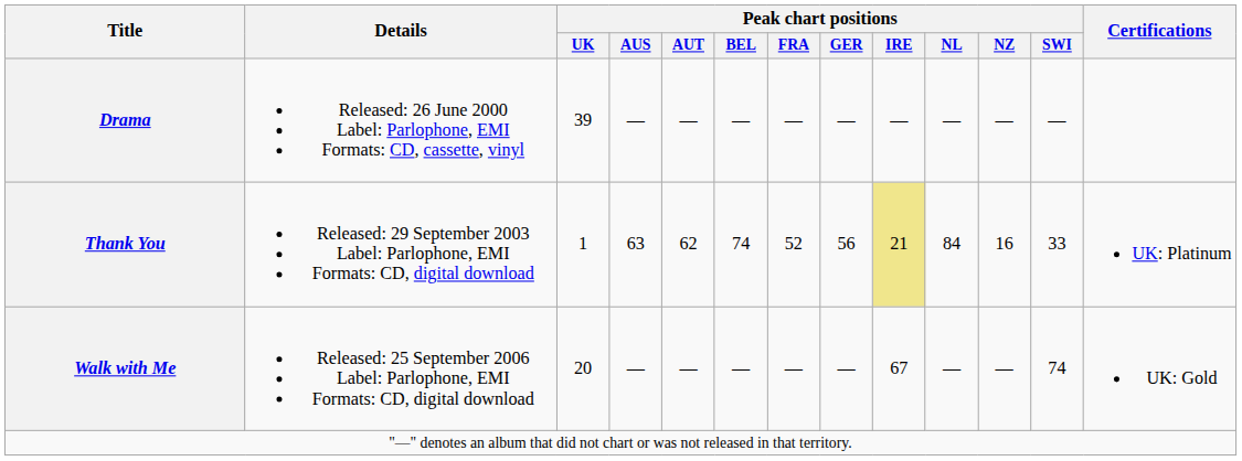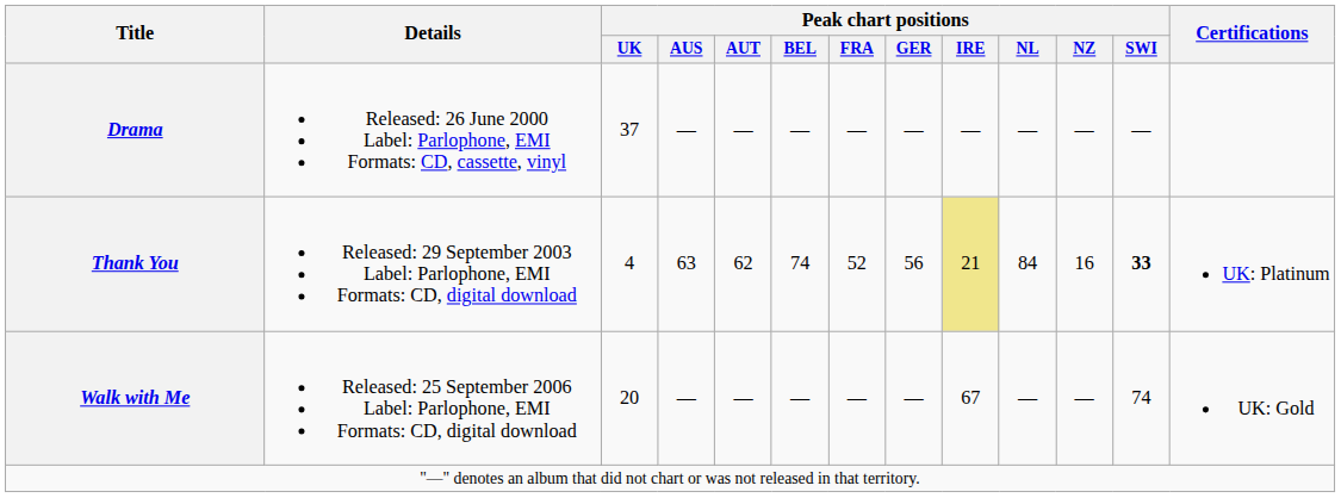 <table class="wikitable plainrowheaders" style="text-align:center;" border="1">
 <tr>
 <th scope="col" rowspan="2" style="width:13em;">Title</th>
 <th scope="col" rowspan="2" style="width:17em;">Details</th>
 <th scope="col" colspan="10">Peak chart positions</th>
 <th scope="col" rowspan="2"><a href='#'>Certifications</a></th>
 </tr>
 <tr>
 <th scope="col" style="width:3em;font-size:85%;"><a href='#'>UK</a><br></th>
 <th scope="col" style="width:3em;font-size:85%;"><a href='#'>AUS</a><br></th>
 <th scope="col" style="width:3em;font-size:85%;"><a href='#'>AUT</a><br></th>
 <th scope="col" style="width:3em;font-size:85%;"><a href='#'>BEL</a><br></th>
 <th scope="col" style="width:3em;font-size:85%;"><a href='#'>FRA</a><br></th>
 <th scope="col" style="width:3em;font-size:85%;"><a href='#'>GER</a><br></th>
 <th scope="col" style="width:3em;font-size:85%;"><a href='#'>IRE</a><br></th>
 <th scope="col" style="width:3em;font-size:85%;"><a href='#'>NL</a><br></th>
 <th scope="col" style="width:3em;font-size:85%;"><a href='#'>NZ</a><br></th>
 <th scope="col" style="width:3em;font-size:85%;"><a href='#'>SWI</a><br></th>
 </tr>
 <tr>
 <th scope="row"><em><a href='#'>Drama</a></em></th>
 <td><br><ul><li>Released: 26 June 2000</li><li>Label: <a href='#'>Parlophone</a>, <a href='#'>EMI</a></li><li>Formats: <a href='#'>CD</a>, <a href='#'>cassette</a>, <a href='#'>vinyl</a></li></ul></td>
-<td>39</td>
+<td>37</td>
 <td>—</td>
 <td>—</td>
 <td>—</td>
 <td>—</td>
 <td>—</td>
 <td>—</td>
 <td>—</td>
 <td>—</td>
 <td>—</td>
 <td></td>
 </tr>
 <tr>
 <th scope="row"><em><a href='#'>Thank You</a></em></th>
 <td><br><ul><li>Released: 29 September 2003</li><li>Label: Parlophone, EMI</li><li>Formats: CD, <a href='#'>digital download</a></li></ul></td>
-<td>1</td>
+<td>4</td>
 <td>63</td>
 <td>62</td>
 <td>74</td>
 <td>52</td>
 <td>56</td>
 <td style="background: khaki;">21</td>
 <td>84</td>
 <td>16</td>
-<td>33</td>
+<td><strong>33</strong></td>
 <td><br><ul><li><a href='#'>UK</a>: Platinum</li></ul></td>
 </tr>
 <tr>
 <th scope="row"><em><a href='#'>Walk with Me</a></em></th>
 <td><br><ul><li>Released: 25 September 2006</li><li>Label: Parlophone, EMI</li><li>Formats: CD, digital download</li></ul></td>
 <td>20</td>
 <td>—</td>
 <td>—</td>
 <td>—</td>
 <td>—</td>
 <td>—</td>
 <td>67</td>
 <td>—</td>
 <td>—</td>
 <td>74</td>
 <td><br><ul><li>UK: Gold</li></ul></td>
 </tr>
 <tr>
 <td colspan="20" style="font-size:85%">"—" denotes an album that did not chart or was not released in that territory.</td>
 </tr>
 </table>
